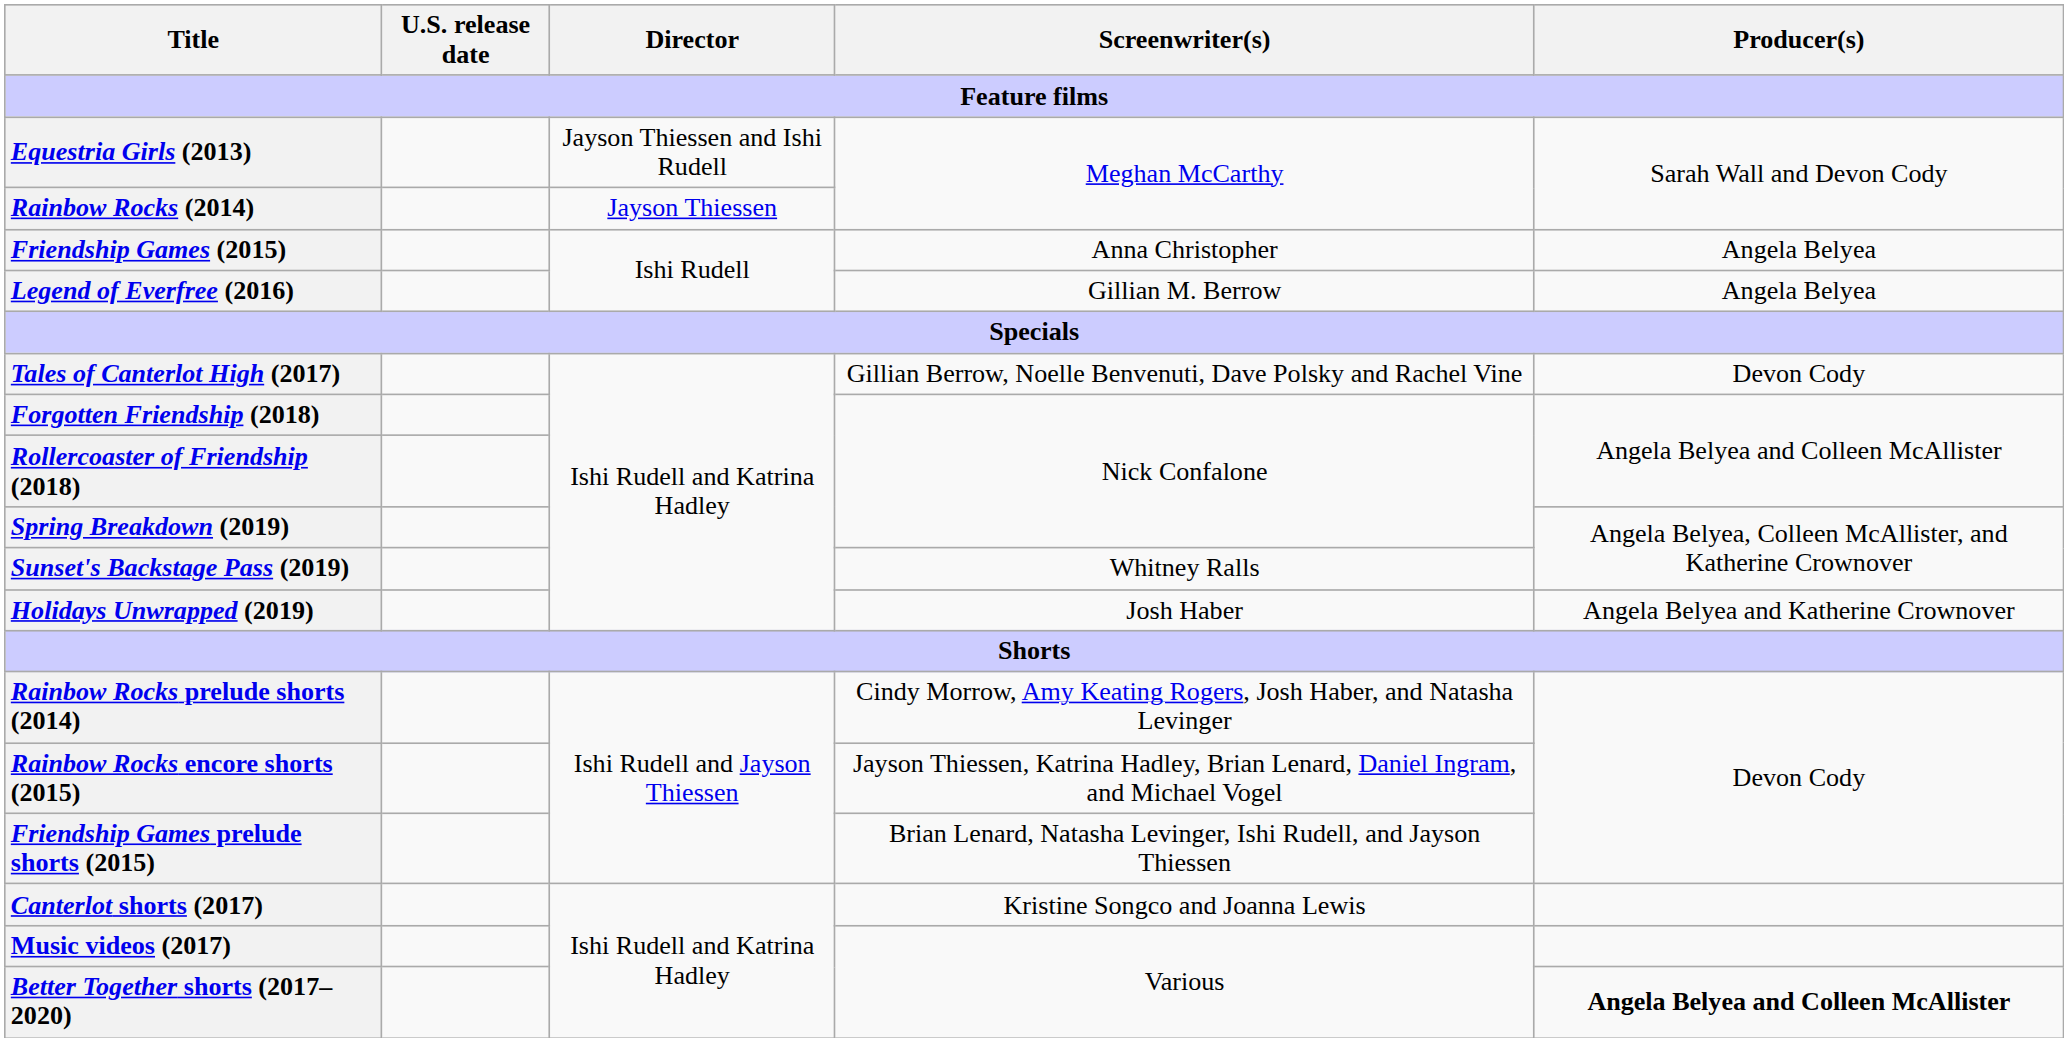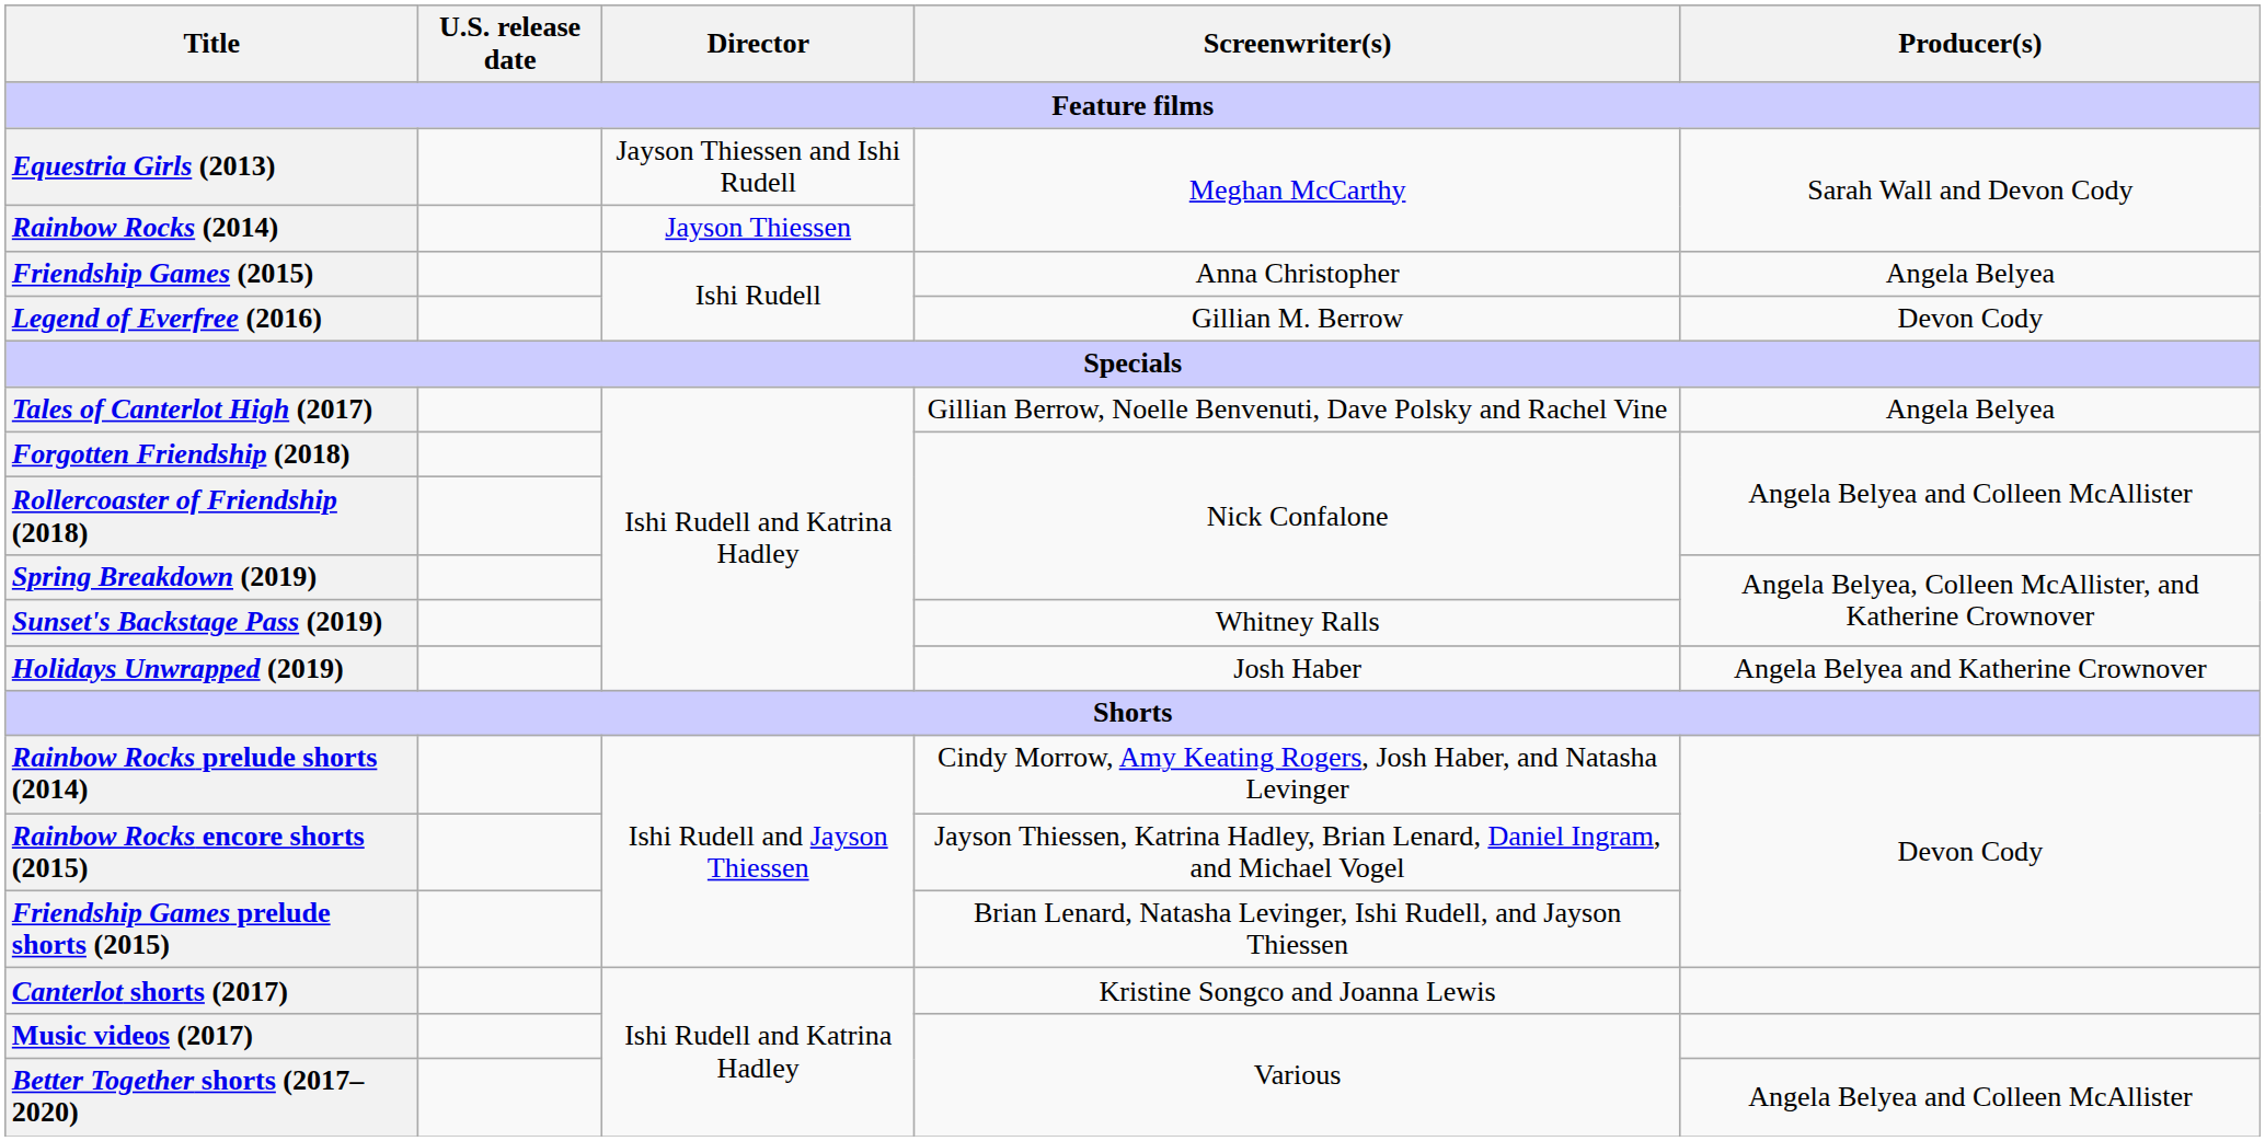 <table class="wikitable plainrowheaders" style="text-align:center; width:100%">
 <tr>
 <th scope="col">Title</th>
 <th scope="col">U.S. release date</th>
 <th scope="col">Director</th>
 <th scope="col">Screenwriter(s)</th>
 <th scope="col">Producer(s)</th>
 </tr>
 <tr>
 <th colspan="5" style="background-color:#ccccff;">Feature films</th>
 </tr>
 <tr>
 <th scope="row" style="text-align:left"><em><a href='#'>Equestria Girls</a></em> (2013)</th>
 <td style="text-align:left"></td>
 <td>Jayson Thiessen and Ishi Rudell</td>
 <td rowspan="2"><a href='#'>Meghan McCarthy</a></td>
 <td rowspan="2">Sarah Wall and Devon Cody</td>
 </tr>
 <tr>
 <th scope="row" style="text-align:left"><em><a href='#'>Rainbow Rocks</a></em> (2014)</th>
 <td style="text-align:left"></td>
 <td><a href='#'>Jayson Thiessen</a></td>
 </tr>
 <tr>
 <th scope="row" style="text-align:left"><em><a href='#'>Friendship Games</a></em> (2015)</th>
 <td style="text-align:left"></td>
 <td rowspan="2">Ishi Rudell</td>
 <td>Anna Christopher</td>
 <td>Angela Belyea</td>
 </tr>
 <tr>
 <th scope="row" style="text-align:left"><em><a href='#'>Legend of Everfree</a></em> (2016)</th>
 <td style="text-align:left"></td>
 <td>Gillian M. Berrow</td>
-<td>Angela Belyea</td>
+<td>Devon Cody</td>
 </tr>
 <tr>
 <th colspan="5" style="background-color:#ccccff;">Specials</th>
 </tr>
 <tr>
 <th scope="row" style="text-align:left"><em><a href='#'>Tales of Canterlot High</a></em> (2017)</th>
 <td style="text-align:left"></td>
 <td rowspan="6">Ishi Rudell and Katrina Hadley</td>
 <td>Gillian Berrow, Noelle Benvenuti, Dave Polsky and Rachel Vine</td>
-<td>Devon Cody</td>
+<td>Angela Belyea</td>
 </tr>
 <tr>
 <th scope="row" style="text-align:left"><em><a href='#'>Forgotten Friendship</a></em> (2018)</th>
 <td style="text-align:left"></td>
 <td rowspan="3">Nick Confalone</td>
 <td rowspan="2">Angela Belyea and Colleen McAllister</td>
 </tr>
 <tr>
 <th scope="row" style="text-align:left"><em><a href='#'>Rollercoaster of Friendship</a></em> (2018)</th>
 <td style="text-align:left"></td>
 </tr>
 <tr>
 <th scope="row" style="text-align:left"><em><a href='#'>Spring Breakdown</a></em> (2019)</th>
 <td style="text-align:left"></td>
 <td rowspan="2">Angela Belyea, Colleen McAllister, and Katherine Crownover</td>
 </tr>
 <tr>
 <th scope="row" style="text-align:left"><em><a href='#'>Sunset's Backstage Pass</a></em> (2019)</th>
 <td style="text-align:left"></td>
 <td>Whitney Ralls</td>
 </tr>
 <tr>
 <th scope="row" style="text-align:left"><em><a href='#'>Holidays Unwrapped</a></em> (2019)</th>
 <td style="text-align:left"></td>
 <td>Josh Haber</td>
 <td>Angela Belyea and Katherine Crownover</td>
 </tr>
 <tr>
 <th colspan="5" style="background-color:#ccccff;">Shorts</th>
 </tr>
 <tr>
 <th scope="row" style="text-align:left"><a href='#'><em>Rainbow Rocks</em> prelude shorts</a> (2014)</th>
 <td style="text-align:left"></td>
 <td rowspan="3">Ishi Rudell and <a href='#'>Jayson Thiessen</a></td>
 <td>Cindy Morrow, <a href='#'>Amy Keating Rogers</a>, Josh Haber, and Natasha Levinger</td>
 <td rowspan="3">Devon Cody</td>
 </tr>
 <tr>
 <th scope="row" style="text-align:left"><a href='#'><em>Rainbow Rocks</em> encore shorts</a> (2015)</th>
 <td style="text-align:left"></td>
 <td>Jayson Thiessen, Katrina Hadley, Brian Lenard, <a href='#'>Daniel Ingram</a>, and Michael Vogel</td>
 </tr>
 <tr>
 <th scope="row" style="text-align:left"><a href='#'><em>Friendship Games</em> prelude shorts</a> (2015)</th>
 <td style="text-align:left"></td>
 <td>Brian Lenard, Natasha Levinger, Ishi Rudell, and Jayson Thiessen</td>
 </tr>
 <tr>
 <th scope="row" style="text-align:left"><a href='#'><em>Canterlot</em> shorts</a> (2017)</th>
 <td style="text-align:left"></td>
 <td rowspan="3">Ishi Rudell and Katrina Hadley</td>
 <td>Kristine Songco and Joanna Lewis</td>
 <td></td>
 </tr>
 <tr>
 <th scope="row" style="text-align:left"><a href='#'>Music videos</a> (2017)</th>
 <td style="text-align:left"></td>
 <td rowspan="2">Various</td>
 <td></td>
 </tr>
 <tr>
 <th scope="row" style="text-align:left"><a href='#'><em>Better Together</em> shorts</a> (2017–2020)</th>
 <td style="text-align:left"></td>
-<td><strong>Angela Belyea and Colleen McAllister</strong></td>
+<td>Angela Belyea and Colleen McAllister</td>
 </tr>
 </table>
